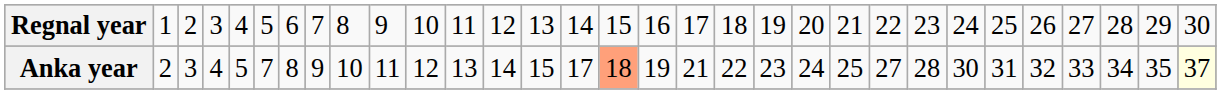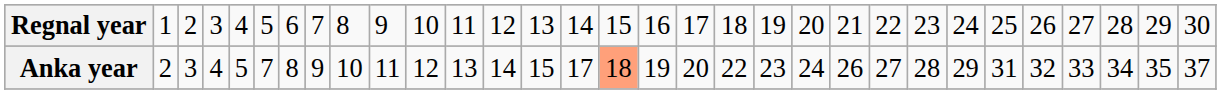 <table class="wikitable">
 <tr>
 <th>Regnal year</th>
 <td>1</td>
 <td>2</td>
 <td>3</td>
 <td>4</td>
 <td>5</td>
 <td>6</td>
 <td>7</td>
 <td>8</td>
 <td>9</td>
 <td>10</td>
 <td>11</td>
 <td>12</td>
 <td>13</td>
 <td>14</td>
 <td>15</td>
 <td>16</td>
 <td>17</td>
 <td>18</td>
 <td>19</td>
 <td>20</td>
 <td>21</td>
 <td>22</td>
 <td>23</td>
 <td>24</td>
 <td>25</td>
 <td>26</td>
 <td>27</td>
 <td>28</td>
 <td>29</td>
 <td>30</td>
 </tr>
 <tr>
 <th>Anka year</th>
 <td>2</td>
 <td>3</td>
 <td>4</td>
 <td>5</td>
 <td>7</td>
 <td>8</td>
 <td>9</td>
 <td>10</td>
 <td>11</td>
 <td>12</td>
 <td>13</td>
 <td>14</td>
 <td>15</td>
 <td>17</td>
 <td style="background: lightsalmon;">18</td>
 <td>19</td>
-<td>21</td>
+<td>20</td>
 <td>22</td>
 <td>23</td>
 <td>24</td>
-<td>25</td>
+<td>26</td>
 <td>27</td>
 <td>28</td>
-<td>30</td>
+<td>29</td>
 <td>31</td>
 <td>32</td>
 <td>33</td>
 <td>34</td>
 <td>35</td>
-<td style="background: lightyellow;">37</td>
+<td>37</td>
 </tr>
 </table>
